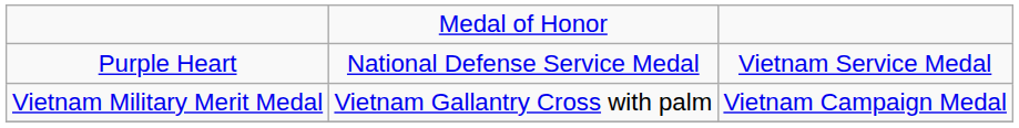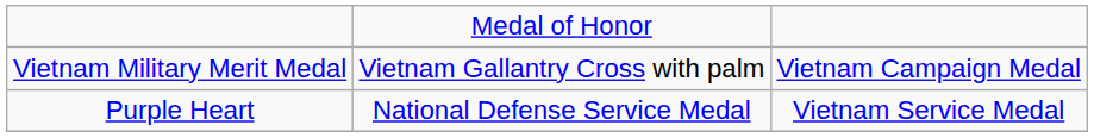 <table class="wikitable" style="margin:1em auto; text-align:center;">
 <tr>
 <td></td>
 <td><a href='#'>Medal of Honor</a></td>
+</tr>
+<tr>
+<td><a href='#'>Vietnam Military Merit Medal</a></td>
+<td><a href='#'>Vietnam Gallantry Cross</a> with palm</td>
+<td><a href='#'>Vietnam Campaign Medal</a></td>
 </tr>
 <tr>
 <td><a href='#'>Purple Heart</a></td>
 <td><a href='#'>National Defense Service Medal</a></td>
 <td><a href='#'>Vietnam Service Medal</a></td>
 </tr>
 <tr>
-<td><a href='#'>Vietnam Military Merit Medal</a></td>
-<td><a href='#'>Vietnam Gallantry Cross</a> with palm</td>
-<td><a href='#'>Vietnam Campaign Medal</a></td>
-</tr>
-<tr>
 </tr>
 </table>
